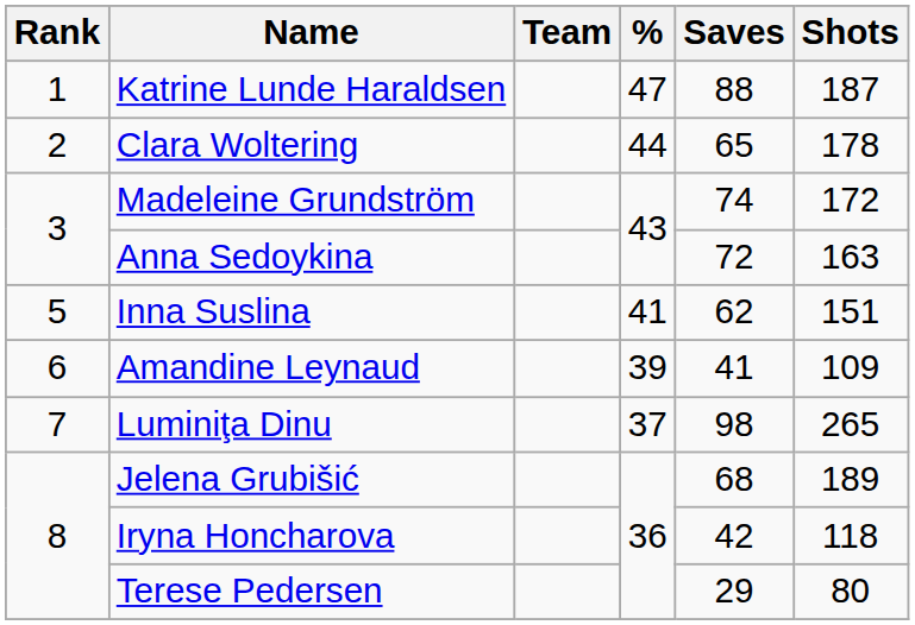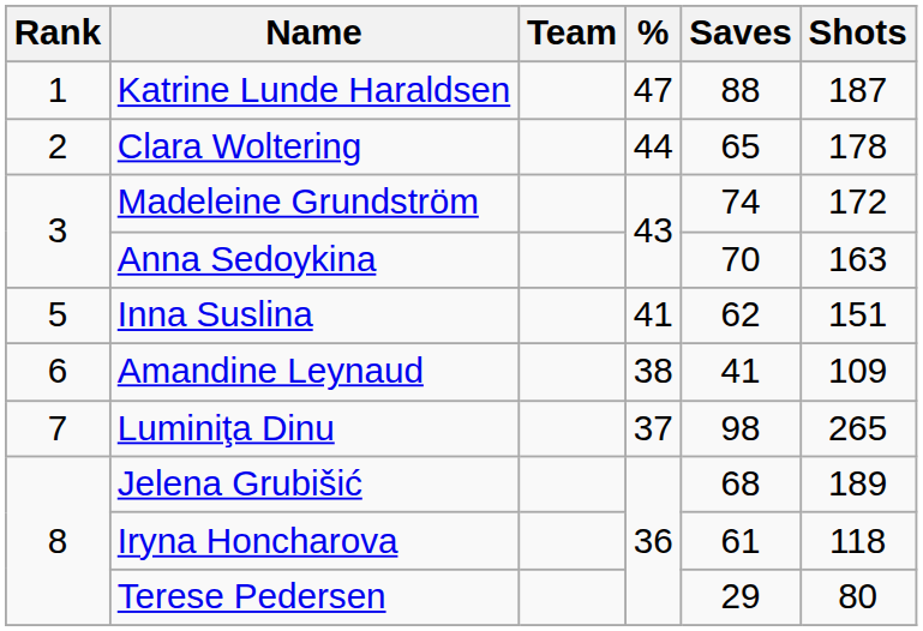 <table class="wikitable" style="text-align: center;">
 <tr>
 <th>Rank</th>
 <th>Name</th>
 <th>Team</th>
 <th>%</th>
 <th>Saves</th>
 <th>Shots</th>
 </tr>
 <tr>
 <td>1</td>
 <td align=left><a href='#'>Katrine Lunde Haraldsen</a></td>
 <td align=left></td>
 <td>47</td>
 <td>88</td>
 <td>187</td>
 </tr>
 <tr>
 <td>2</td>
 <td align=left><a href='#'>Clara Woltering</a></td>
 <td align=left></td>
 <td>44</td>
 <td>65</td>
 <td>178</td>
 </tr>
 <tr>
 <td rowspan=2>3</td>
 <td align=left><a href='#'>Madeleine Grundström</a></td>
 <td align=left></td>
 <td rowspan=2>43</td>
 <td>74</td>
 <td>172</td>
 </tr>
 <tr>
 <td align=left><a href='#'>Anna Sedoykina</a></td>
 <td align=left></td>
-<td>72</td>
+<td>70</td>
 <td>163</td>
 </tr>
 <tr>
 <td>5</td>
 <td align=left><a href='#'>Inna Suslina</a></td>
 <td align=left></td>
 <td>41</td>
 <td>62</td>
 <td>151</td>
 </tr>
 <tr>
 <td>6</td>
 <td align=left><a href='#'>Amandine Leynaud</a></td>
 <td align=left></td>
-<td>39</td>
+<td>38</td>
 <td>41</td>
 <td>109</td>
 </tr>
 <tr>
 <td>7</td>
 <td align=left><a href='#'>Luminiţa Dinu</a></td>
 <td align=left></td>
 <td>37</td>
 <td>98</td>
 <td>265</td>
 </tr>
 <tr>
 <td rowspan=3>8</td>
 <td align=left><a href='#'>Jelena Grubišić</a></td>
 <td align=left></td>
 <td rowspan=3>36</td>
 <td>68</td>
 <td>189</td>
 </tr>
 <tr>
 <td align=left><a href='#'>Iryna Honcharova</a></td>
 <td align=left></td>
-<td>42</td>
+<td>61</td>
 <td>118</td>
 </tr>
 <tr>
 <td align=left><a href='#'>Terese Pedersen</a></td>
 <td align=left></td>
 <td>29</td>
 <td>80</td>
 </tr>
 </table>
